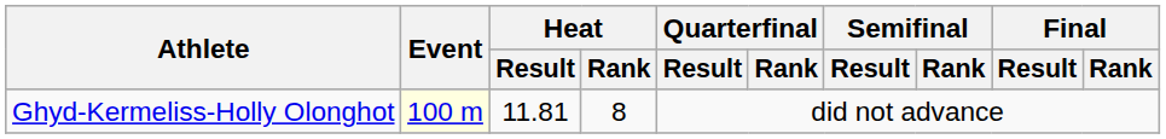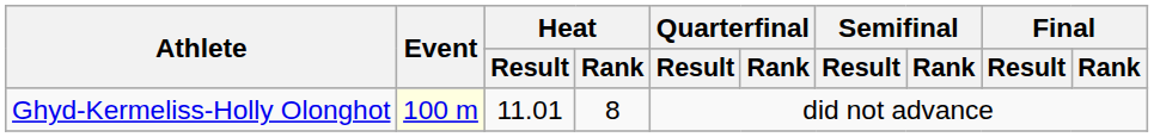 <table class=wikitable style="font-size:90%">
 <tr>
 <th rowspan="2">Athlete</th>
 <th rowspan="2">Event</th>
 <th colspan="2">Heat</th>
 <th colspan="2">Quarterfinal</th>
 <th colspan="2">Semifinal</th>
 <th colspan="2">Final</th>
 </tr>
 <tr style="font-size:95%">
 <th>Result</th>
 <th>Rank</th>
 <th>Result</th>
 <th>Rank</th>
 <th>Result</th>
 <th>Rank</th>
 <th>Result</th>
 <th>Rank</th>
 </tr>
 <tr align=center>
 <td align=left><a href='#'>Ghyd-Kermeliss-Holly Olonghot</a></td>
 <td align=left style="background: lightyellow;"><a href='#'>100 m</a></td>
-<td>11.81</td>
+<td>11.01</td>
 <td>8</td>
 <td colspan=6>did not advance</td>
 </tr>
 </table>
